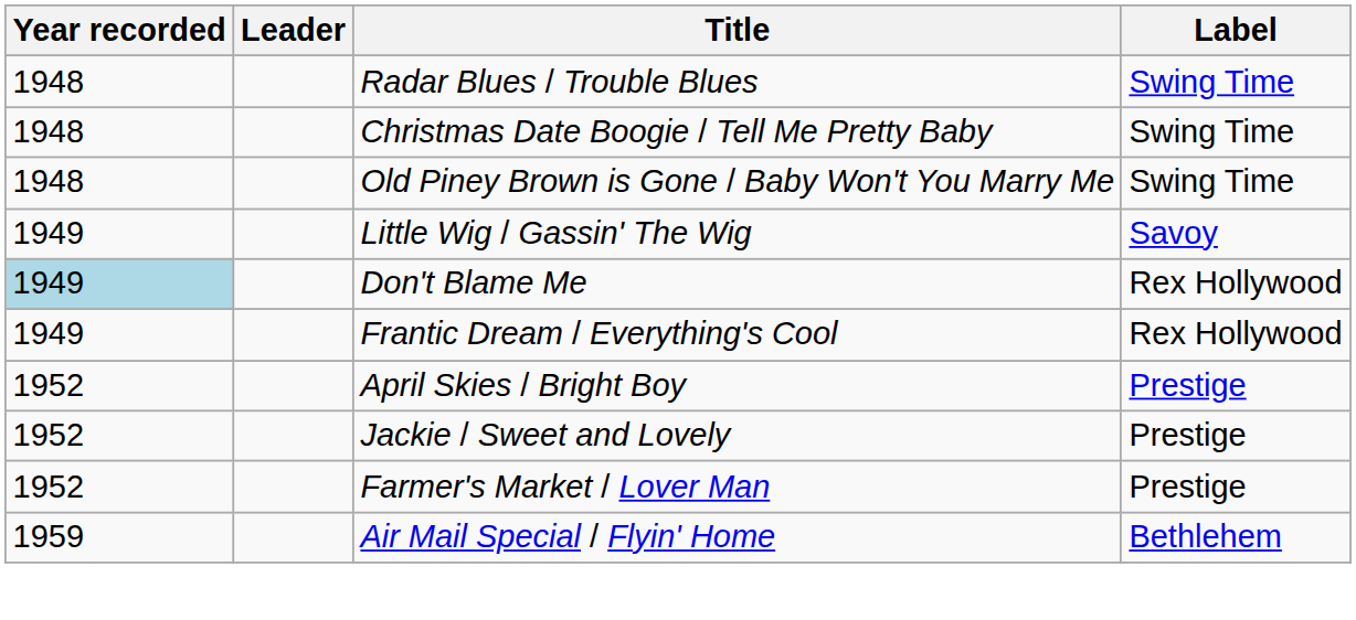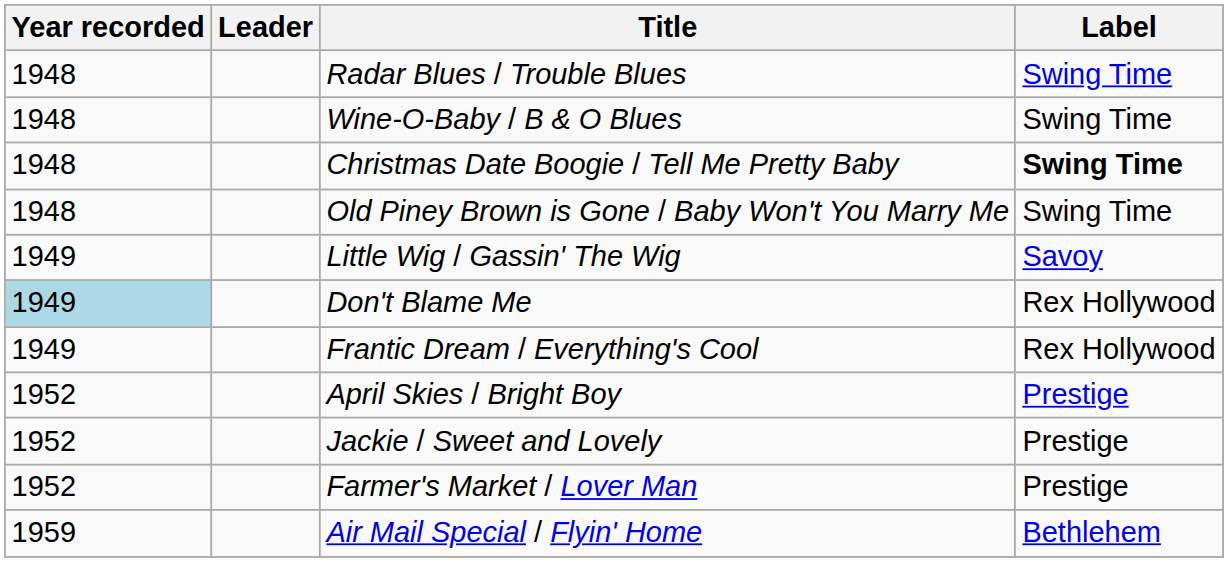 <table class="wikitable sortable">
 <tr>
 <th>Year recorded</th>
 <th>Leader</th>
 <th>Title</th>
 <th>Label</th>
 </tr>
 <tr>
 <td>1948</td>
 <td></td>
 <td><em>Radar Blues</em> / <em>Trouble Blues</em></td>
 <td><a href='#'>Swing Time</a></td>
 </tr>
 <tr>
 <td>1948</td>
 <td></td>
+<td><em>Wine-O-Baby</em> / <em>B & O Blues</em></td>
+<td>Swing Time</td>
+</tr>
+<tr>
+<td>1948</td>
+<td></td>
 <td><em>Christmas Date Boogie</em> / <em>Tell Me Pretty Baby</em></td>
-<td>Swing Time</td>
+<td><strong>Swing Time</strong></td>
 </tr>
 <tr>
 <td>1948</td>
 <td></td>
 <td><em>Old Piney Brown is Gone</em> / <em>Baby Won't You Marry Me</em></td>
 <td>Swing Time</td>
 </tr>
 <tr>
 <td>1949</td>
 <td></td>
 <td><em>Little Wig</em> / <em>Gassin' The Wig</em></td>
 <td><a href='#'>Savoy</a></td>
 </tr>
 <tr>
 <td style="background: lightblue;">1949</td>
 <td></td>
 <td><em>Don't Blame Me</em></td>
 <td>Rex Hollywood</td>
 </tr>
 <tr>
 <td>1949</td>
 <td></td>
 <td><em>Frantic Dream</em> / <em>Everything's Cool</em></td>
 <td>Rex Hollywood</td>
 </tr>
 <tr>
 <td>1952</td>
 <td></td>
 <td><em>April Skies</em> / <em>Bright Boy</em></td>
 <td><a href='#'>Prestige</a></td>
 </tr>
 <tr>
 <td>1952</td>
 <td></td>
 <td><em>Jackie</em> / <em>Sweet and Lovely</em></td>
 <td>Prestige</td>
 </tr>
 <tr>
 <td>1952</td>
 <td></td>
 <td><em>Farmer's Market</em> / <em><a href='#'>Lover Man</a></em></td>
 <td>Prestige</td>
 </tr>
 <tr>
 <td>1959</td>
 <td></td>
 <td><em><a href='#'>Air Mail Special</a></em> / <em><a href='#'>Flyin' Home</a></em></td>
 <td><a href='#'>Bethlehem</a></td>
 </tr>
 </table>
